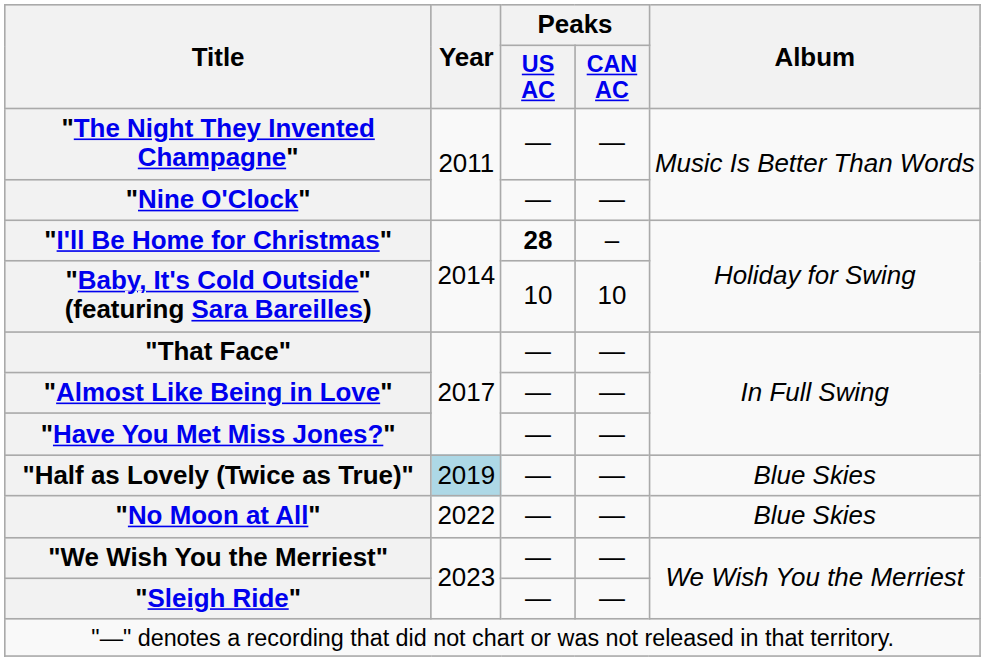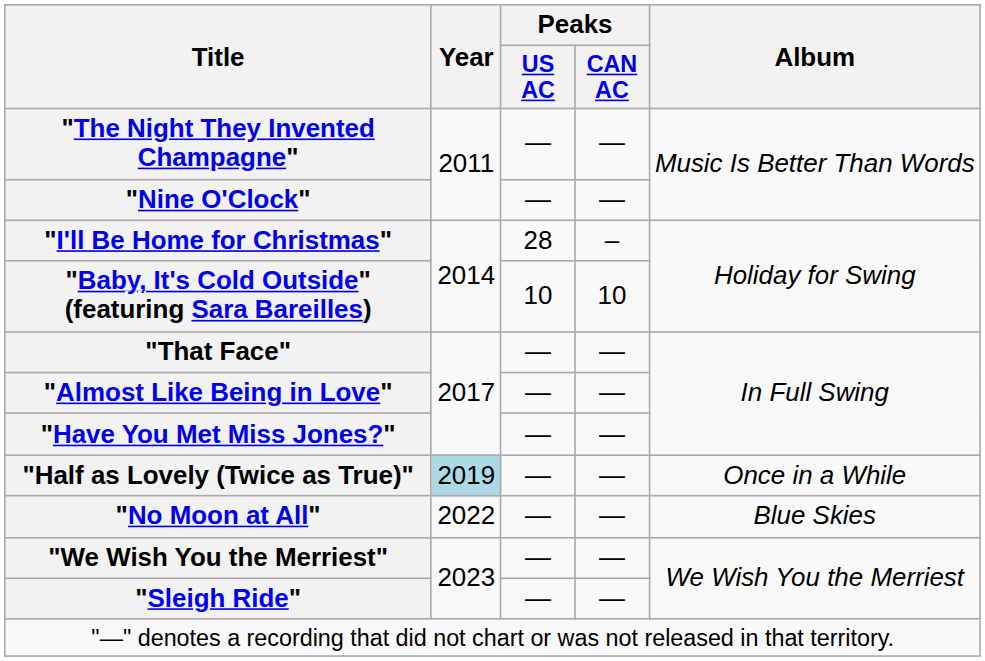 <table class="wikitable plainrowheaders" style="text-align:center;">
 <tr>
 <th scope="col" rowspan="2" style="width:16em;">Title</th>
 <th scope="col" rowspan="2">Year</th>
 <th scope="col" colspan="2">Peaks</th>
 <th scope="col" rowspan="2" colspan="2">Album</th>
 </tr>
 <tr>
 <th scope="col" style="width:2.7em;font-size:90%;"><a href='#'>US<br>AC</a><br></th>
 <th scope="col" style="width:2.7em;font-size:90%;"><a href='#'>CAN<br>AC</a><br></th>
 </tr>
 <tr>
 <th scope="row">"<a href='#'>The Night They Invented Champagne</a>"</th>
 <td rowspan="2">2011</td>
 <td>—</td>
 <td>—</td>
 <td rowspan="2"><em>Music Is Better Than Words</em></td>
 </tr>
 <tr>
 <th scope="row">"<a href='#'>Nine O'Clock</a>"</th>
 <td>—</td>
 <td>—</td>
 </tr>
 <tr>
 <th scope="row">"<a href='#'>I'll Be Home for Christmas</a>"</th>
 <td rowspan="2">2014</td>
-<td><strong>28</strong></td>
+<td>28</td>
 <td>–</td>
 <td rowspan="2"><em>Holiday for Swing</em></td>
 </tr>
 <tr>
 <th scope="row">"<a href='#'>Baby, It's Cold Outside</a>"<br><span>(featuring <a href='#'>Sara Bareilles</a>)</span></th>
 <td>10</td>
 <td>10</td>
 </tr>
 <tr>
 <th scope="row">"That Face"</th>
 <td rowspan="3">2017</td>
 <td>—</td>
 <td>—</td>
 <td rowspan="3"><em>In Full Swing</em></td>
 </tr>
 <tr>
 <th scope="row">"<a href='#'>Almost Like Being in Love</a>"</th>
 <td>—</td>
 <td>—</td>
 </tr>
 <tr>
 <th scope="row">"<a href='#'>Have You Met Miss Jones?</a>"</th>
 <td>—</td>
 <td>—</td>
 </tr>
 <tr>
 <th scope="row">"Half as Lovely (Twice as True)"</th>
 <td style="background: lightblue;">2019</td>
 <td>—</td>
 <td>—</td>
-<td><em>Blue Skies</em></td>
+<td><em>Once in a While</em></td>
 </tr>
 <tr>
 <th scope="row">"<a href='#'>No Moon at All</a>"</th>
 <td>2022</td>
 <td>—</td>
 <td>—</td>
 <td><em>Blue Skies</em></td>
 </tr>
 <tr>
 <th scope="row">"We Wish You the Merriest"<br></th>
 <td rowspan="2">2023</td>
 <td>—</td>
 <td>—</td>
 <td rowspan="2"><em>We Wish You the Merriest</em></td>
 </tr>
 <tr>
 <th scope="row">"<a href='#'>Sleigh Ride</a>"<br></th>
 <td>—</td>
 <td>—</td>
 </tr>
 <tr>
 <td colspan="5" style="font-size:90%">"—" denotes a recording that did not chart or was not released in that territory.</td>
 </tr>
 </table>
